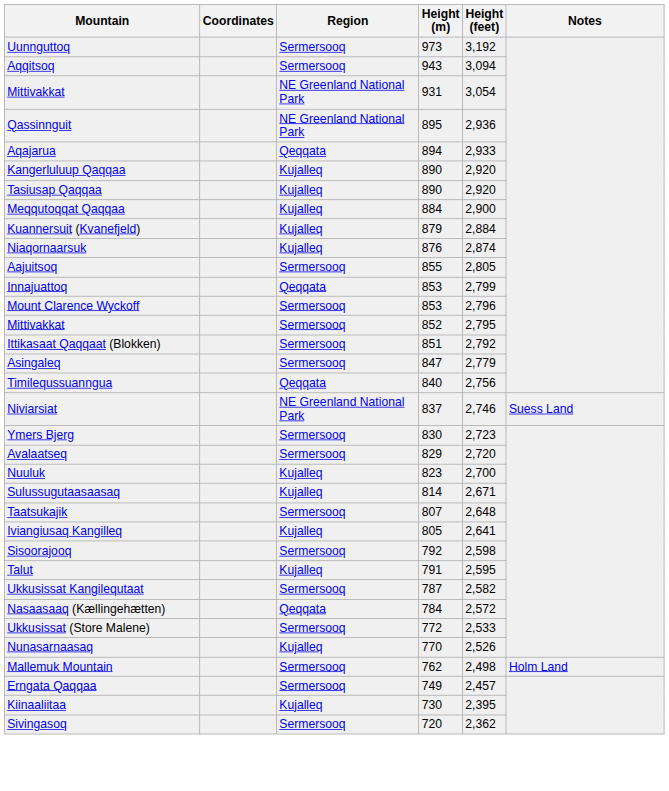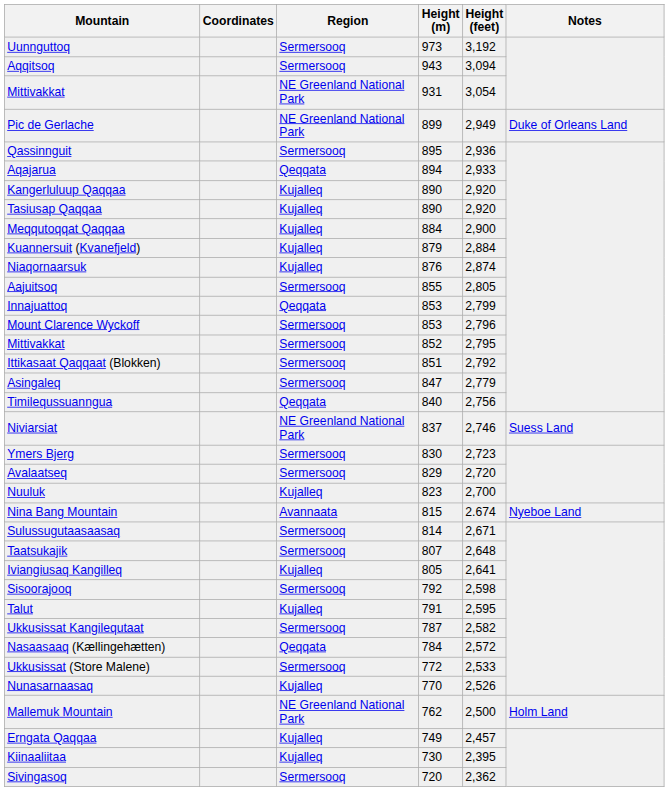 <table class="wikitable sortable" style="border-collapse: collapse; background:#f0f0f0;">
 <tr>
 <th width="250">Mountain</th>
 <th>Coordinates</th>
 <th width="180">Region</th>
 <th width="50">Height (m)</th>
 <th width="50">Height (feet)</th>
 <th width="200">Notes</th>
 </tr>
 <tr>
 <td><a href='#'>Uunnguttoq</a></td>
 <td></td>
 <td><a href='#'>Sermersooq</a></td>
 <td>973</td>
 <td align="left">3,192</td>
 </tr>
 <tr>
 <td><a href='#'>Aqqitsoq</a></td>
 <td></td>
 <td><a href='#'>Sermersooq</a></td>
 <td>943</td>
 <td align="left">3,094</td>
 </tr>
 <tr>
 <td><a href='#'>Mittivakkat</a></td>
 <td></td>
 <td><a href='#'>NE Greenland National Park</a></td>
 <td>931</td>
 <td align="left">3,054</td>
 </tr>
 <tr>
+<td><a href='#'>Pic de Gerlache</a></td>
+<td></td>
+<td><a href='#'>NE Greenland National Park</a></td>
+<td>899</td>
+<td align="left">2,949</td>
+<td align="left"><a href='#'>Duke of Orleans Land</a></td>
+</tr>
+<tr>
 <td><a href='#'>Qassinnguit</a></td>
 <td></td>
-<td><a href='#'>NE Greenland National Park</a></td>
+<td><a href='#'>Sermersooq</a></td>
 <td>895</td>
 <td align="left">2,936</td>
 </tr>
 <tr>
 <td><a href='#'>Aqajarua</a></td>
 <td></td>
 <td><a href='#'>Qeqqata</a></td>
 <td>894</td>
 <td align="left">2,933</td>
 </tr>
 <tr>
 <td><a href='#'>Kangerluluup Qaqqaa</a></td>
 <td></td>
 <td><a href='#'>Kujalleq</a></td>
 <td>890</td>
 <td align="left">2,920</td>
 </tr>
 <tr>
 <td><a href='#'>Tasiusap Qaqqaa</a></td>
 <td></td>
 <td><a href='#'>Kujalleq</a></td>
 <td>890</td>
 <td align="left">2,920</td>
 </tr>
 <tr>
 <td><a href='#'>Meqqutoqqat Qaqqaa</a></td>
 <td></td>
 <td><a href='#'>Kujalleq</a></td>
 <td>884</td>
 <td align="left">2,900</td>
 </tr>
 <tr>
 <td><a href='#'>Kuannersuit</a> (<a href='#'>Kvanefjeld</a>)</td>
 <td></td>
 <td><a href='#'>Kujalleq</a></td>
 <td>879</td>
 <td align="left">2,884</td>
 </tr>
 <tr>
 <td><a href='#'>Niaqornaarsuk</a></td>
 <td></td>
 <td><a href='#'>Kujalleq</a></td>
 <td>876</td>
 <td align="left">2,874</td>
 </tr>
 <tr>
 <td><a href='#'>Aajuitsoq</a></td>
 <td></td>
 <td><a href='#'>Sermersooq</a></td>
 <td>855</td>
 <td align="left">2,805</td>
 </tr>
 <tr>
 <td><a href='#'>Innajuattoq</a></td>
 <td></td>
 <td><a href='#'>Qeqqata</a></td>
 <td>853</td>
 <td align="left">2,799</td>
 </tr>
 <tr>
 <td><a href='#'>Mount Clarence Wyckoff</a></td>
 <td></td>
 <td><a href='#'>Sermersooq</a></td>
 <td>853</td>
 <td align="left">2,796</td>
 </tr>
 <tr>
 <td><a href='#'>Mittivakkat</a></td>
 <td></td>
 <td><a href='#'>Sermersooq</a></td>
 <td>852</td>
 <td align="left">2,795</td>
 </tr>
 <tr>
 <td><a href='#'>Ittikasaat Qaqqaat</a> (Blokken)</td>
 <td></td>
 <td><a href='#'>Sermersooq</a></td>
 <td>851</td>
 <td align="left">2,792</td>
 </tr>
 <tr>
 <td><a href='#'>Asingaleq</a></td>
 <td></td>
 <td><a href='#'>Sermersooq</a></td>
 <td>847</td>
 <td align="left">2,779</td>
 </tr>
 <tr>
 <td><a href='#'>Timilequssuanngua</a></td>
 <td></td>
 <td><a href='#'>Qeqqata</a></td>
 <td>840</td>
 <td align="left">2,756</td>
 </tr>
 <tr>
 <td><a href='#'>Niviarsiat</a></td>
 <td></td>
 <td><a href='#'>NE Greenland National Park</a></td>
 <td>837</td>
 <td align="left">2,746</td>
 <td align="left"><a href='#'>Suess Land</a></td>
 </tr>
 <tr>
 <td><a href='#'>Ymers Bjerg</a></td>
 <td></td>
 <td><a href='#'>Sermersooq</a></td>
 <td>830</td>
 <td align="left">2,723</td>
 </tr>
 <tr>
 <td><a href='#'>Avalaatseq</a></td>
 <td></td>
 <td><a href='#'>Sermersooq</a></td>
 <td>829</td>
 <td align="left">2,720</td>
 </tr>
 <tr>
 <td><a href='#'>Nuuluk</a></td>
 <td></td>
 <td><a href='#'>Kujalleq</a></td>
 <td>823</td>
 <td align="left">2,700</td>
 </tr>
 <tr>
+<td><a href='#'>Nina Bang Mountain</a></td>
+<td></td>
+<td><a href='#'>Avannaata</a></td>
+<td>815</td>
+<td align="left">2.674</td>
+<td align="left"><a href='#'>Nyeboe Land</a></td>
+</tr>
+<tr>
 <td><a href='#'>Sulussugutaasaasaq</a></td>
 <td></td>
-<td><a href='#'>Kujalleq</a></td>
+<td><a href='#'>Sermersooq</a></td>
 <td>814</td>
 <td align="left">2,671</td>
 </tr>
 <tr>
 <td><a href='#'>Taatsukajik</a></td>
 <td></td>
 <td><a href='#'>Sermersooq</a></td>
 <td>807</td>
 <td align="left">2,648</td>
 </tr>
 <tr>
 <td><a href='#'>Iviangiusaq Kangilleq</a></td>
 <td></td>
 <td><a href='#'>Kujalleq</a></td>
 <td>805</td>
 <td align="left">2,641</td>
 </tr>
 <tr>
 <td><a href='#'>Sisoorajooq</a></td>
 <td></td>
 <td><a href='#'>Sermersooq</a></td>
 <td>792</td>
 <td align="left">2,598</td>
 </tr>
 <tr>
 <td><a href='#'>Talut</a></td>
 <td></td>
 <td><a href='#'>Kujalleq</a></td>
 <td>791</td>
 <td align="left">2,595</td>
 </tr>
 <tr>
 <td><a href='#'>Ukkusissat Kangilequtaat</a></td>
 <td></td>
 <td><a href='#'>Sermersooq</a></td>
 <td>787</td>
 <td align="left">2,582</td>
 </tr>
 <tr>
 <td><a href='#'>Nasaasaaq</a> (Kællingehætten)</td>
 <td></td>
 <td><a href='#'>Qeqqata</a></td>
 <td>784</td>
 <td align="left">2,572</td>
 </tr>
 <tr>
 <td><a href='#'>Ukkusissat</a> (Store Malene)</td>
 <td></td>
 <td><a href='#'>Sermersooq</a></td>
 <td>772</td>
 <td align="left">2,533</td>
 </tr>
 <tr>
 <td><a href='#'>Nunasarnaasaq</a></td>
 <td></td>
 <td><a href='#'>Kujalleq</a></td>
 <td>770</td>
 <td align="left">2,526</td>
 </tr>
 <tr>
 <td><a href='#'>Mallemuk Mountain</a></td>
 <td></td>
-<td><a href='#'>Sermersooq</a></td>
+<td><a href='#'>NE Greenland National Park</a></td>
 <td>762</td>
-<td align="left">2,498</td>
+<td align="left">2,500</td>
 <td align="left"><a href='#'>Holm Land</a></td>
 </tr>
 <tr>
 <td><a href='#'>Erngata Qaqqaa</a></td>
 <td></td>
-<td><a href='#'>Sermersooq</a></td>
+<td><a href='#'>Kujalleq</a></td>
 <td>749</td>
 <td align="left">2,457</td>
 </tr>
 <tr>
 <td><a href='#'>Kiinaaliitaa</a></td>
 <td></td>
 <td><a href='#'>Kujalleq</a></td>
 <td>730</td>
 <td align="left">2,395</td>
 </tr>
 <tr>
 <td><a href='#'>Sivingasoq</a></td>
 <td></td>
 <td><a href='#'>Sermersooq</a></td>
 <td>720</td>
 <td align="left">2,362</td>
 </tr>
 </table>
